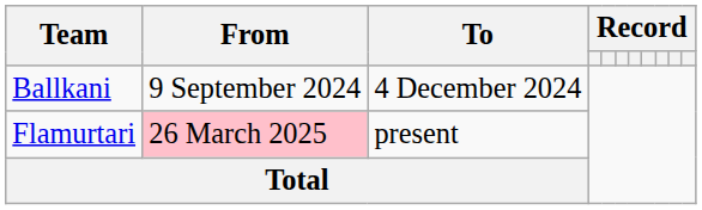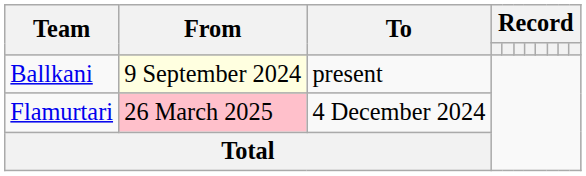 <table class="wikitable" style="text-align: center">
 <tr>
 <th rowspan="2">Team</th>
 <th rowspan="2">From</th>
 <th rowspan="2">To</th>
 <th colspan="8">Record</th>
 </tr>
 <tr>
 <th></th>
 <th></th>
 <th></th>
 <th></th>
 <th></th>
 <th></th>
 <th></th>
 <th></th>
 </tr>
 <tr>
 <td align=left><a href='#'>Ballkani</a></td>
-<td align=left>9 September 2024</td>
-<td align=left>4 December 2024<br></td>
+<td align=left style="background: lightyellow;">9 September 2024</td>
+<td align=left>present<br></td>
 </tr>
 <tr>
 <td align=left><a href='#'>Flamurtari</a></td>
 <td align=left style="background: pink;">26 March 2025</td>
-<td align=left>present<br></td>
+<td align=left>4 December 2024<br></td>
 </tr>
 <tr>
 <th colspan=3>Total<br></th>
 </tr>
 </table>
